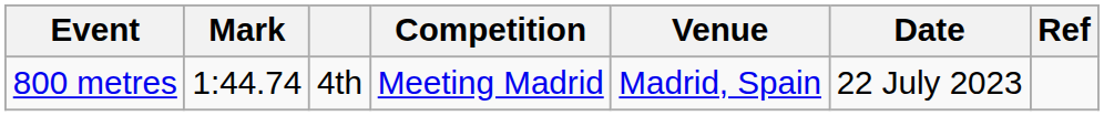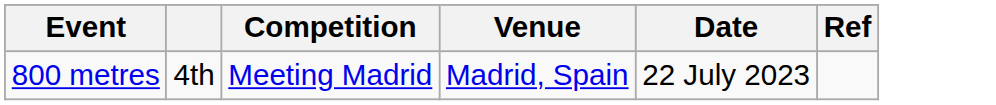 <table class="wikitable">
 <tr>
 <th>Event</th>
-<th>Mark</th>
 <th></th>
 <th>Competition</th>
 <th>Venue</th>
 <th>Date</th>
 <th>Ref</th>
 </tr>
 <tr>
 <td><a href='#'>800 metres</a></td>
-<td>1:44.74</td>
 <td>4th</td>
 <td><a href='#'>Meeting Madrid</a></td>
 <td><a href='#'>Madrid, Spain</a></td>
 <td>22 July 2023</td>
 <td></td>
 </tr>
 </table>
